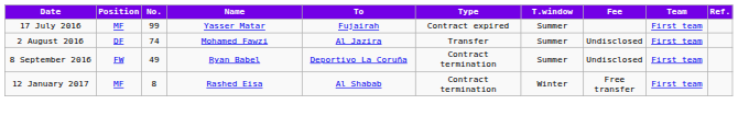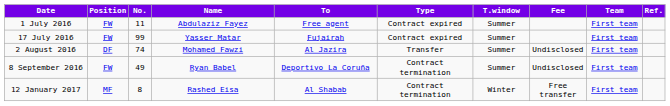 <table class="wikitable" style="text-align:center; font-size:90%; ">
 <tr>
 <th style="background:#7300E6; color:#FFFFFF; width:120px;">Date</th>
 <th style="background:#7300E6; color:#FFFFFF; width:30px;">Position</th>
 <th style="background:#7300E6; color:#FFFFFF; width:30px;">No.</th>
 <th style="background:#7300E6; color:#FFFFFF; width:180px;">Name</th>
 <th style="background:#7300E6; color:#FFFFFF; width:150px;">To</th>
 <th style="background:#7300E6; color:#FFFFFF; width:140px;">Type</th>
 <th style="background:#7300E6; color:#FFFFFF; width:80px;">T.window</th>
 <th style="background:#7300E6; color:#FFFFFF; width:80px;">Fee</th>
 <th style="background:#7300E6; color:#FFFFFF; width:80px;">Team</th>
 <th style="background:#7300E6; color:#FFFFFF; width:25px;">Ref.</th>
 </tr>
 <tr>
+<td>1 July 2016</td>
+<td><a href='#'>FW</a></td>
+<td>11</td>
+<td> <a href='#'>Abdulaziz Fayez</a></td>
+<td><a href='#'>Free agent</a></td>
+<td>Contract expired</td>
+<td>Summer</td>
+<td></td>
+<td><a href='#'>First team</a></td>
+<td></td>
+</tr>
+<tr>
 <td>17 July 2016</td>
-<td><a href='#'>MF</a></td>
+<td><a href='#'>FW</a></td>
 <td>99</td>
 <td> <a href='#'>Yasser Matar</a></td>
 <td> <a href='#'>Fujairah</a></td>
 <td>Contract expired</td>
 <td>Summer</td>
 <td></td>
 <td><a href='#'>First team</a></td>
 <td></td>
 </tr>
 <tr>
 <td>2 August 2016</td>
 <td><a href='#'>DF</a></td>
 <td>74</td>
 <td> <a href='#'>Mohamed Fawzi</a></td>
 <td> <a href='#'>Al Jazira</a></td>
 <td>Transfer</td>
 <td>Summer</td>
 <td>Undisclosed</td>
 <td><a href='#'>First team</a></td>
 <td></td>
 </tr>
 <tr>
 <td>8 September 2016</td>
 <td><a href='#'>FW</a></td>
 <td>49</td>
 <td> <a href='#'>Ryan Babel</a></td>
 <td> <a href='#'>Deportivo La Coruña</a></td>
 <td>Contract termination</td>
 <td>Summer</td>
 <td>Undisclosed</td>
 <td><a href='#'>First team</a></td>
 <td></td>
 </tr>
 <tr>
 <td>12 January 2017</td>
 <td><a href='#'>MF</a></td>
 <td>8</td>
 <td> <a href='#'>Rashed Eisa</a></td>
 <td> <a href='#'>Al Shabab</a></td>
 <td>Contract termination</td>
 <td>Winter</td>
 <td>Free transfer</td>
 <td><a href='#'>First team</a></td>
 <td></td>
 </tr>
 </table>
